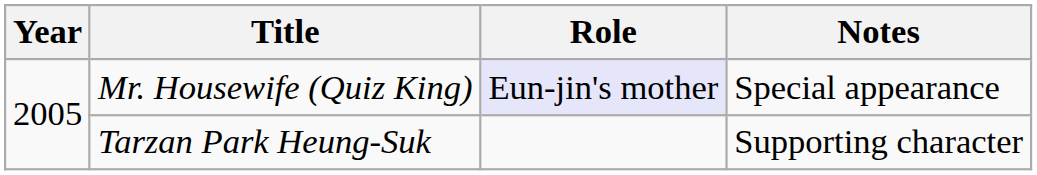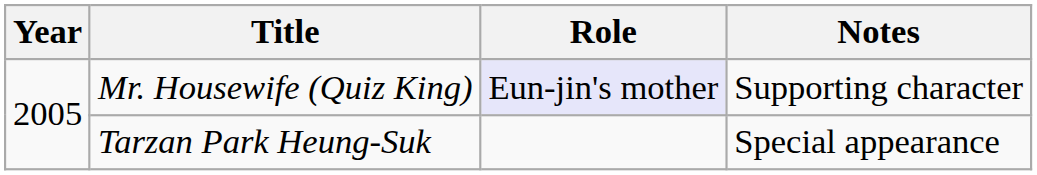 <table class="wikitable">
 <tr>
 <th>Year</th>
 <th>Title</th>
 <th>Role</th>
 <th>Notes</th>
 </tr>
 <tr>
 <td rowspan="2">2005</td>
 <td><em>Mr. Housewife (Quiz King)</em></td>
 <td style="background: lavender;">Eun-jin's mother</td>
-<td>Special appearance</td>
+<td>Supporting character</td>
 </tr>
 <tr>
 <td><em>Tarzan Park Heung-Suk</em></td>
 <td></td>
-<td>Supporting character</td>
+<td>Special appearance</td>
 </tr>
 </table>
